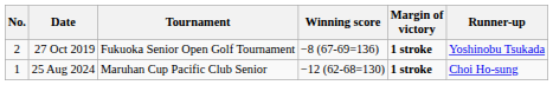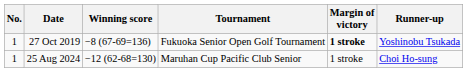 <table class="wikitable" style="font-size:95%;">
 <tr>
 <th>No.</th>
 <th>Date</th>
+<th>Winning score</th>
 <th>Tournament</th>
-<th>Winning score</th>
 <th>Margin of<br>victory</th>
 <th>Runner-up</th>
 </tr>
 <tr>
-<td align=center>2</td>
+<td align=center>1</td>
 <td align=right>27 Oct 2019</td>
+<td>−8 (67-69=136)</td>
 <td>Fukuoka Senior Open Golf Tournament</td>
-<td>−8 (67-69=136)</td>
 <td><strong>1 stroke</strong></td>
 <td> <a href='#'>Yoshinobu Tsukada</a></td>
 </tr>
 <tr>
 <td align=center>1</td>
 <td align=right>25 Aug 2024</td>
+<td>−12 (62-68=130)</td>
 <td>Maruhan Cup Pacific Club Senior</td>
-<td>−12 (62-68=130)</td>
-<td><strong>1 stroke</strong></td>
+<td>1 stroke</td>
 <td> <a href='#'>Choi Ho-sung</a></td>
 </tr>
 </table>
